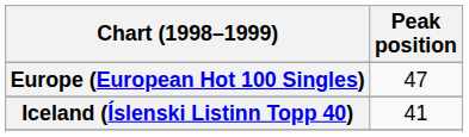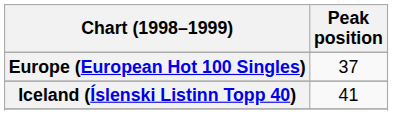 <table class="wikitable sortable plainrowheaders" style="text-align:center">
 <tr>
 <th>Chart (1998–1999)</th>
 <th>Peak<br>position</th>
 </tr>
 <tr>
 </tr>
 <tr>
 </tr>
 <tr>
 </tr>
 <tr>
 <th scope="row">Europe (<a href='#'>European Hot 100 Singles</a>)</th>
-<td>47</td>
+<td>37</td>
 </tr>
 <tr>
 </tr>
 <tr>
 <th scope="row">Iceland (<a href='#'>Íslenski Listinn Topp 40</a>)</th>
 <td>41</td>
 </tr>
 <tr>
 </tr>
 <tr>
 </tr>
 <tr>
 </tr>
 <tr>
 </tr>
 <tr>
 </tr>
 <tr>
 </tr>
 <tr>
 </tr>
 <tr>
 </tr>
 <tr>
 </tr>
 <tr>
 </tr>
 <tr>
 </tr>
 </table>
